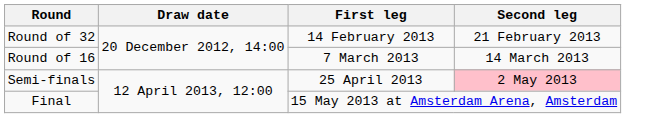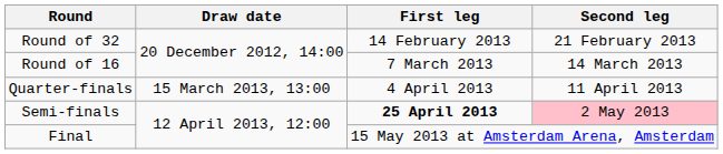 <table class="wikitable" style="text-align:center">
 <tr>
 <th>Round</th>
 <th>Draw date</th>
 <th>First leg</th>
 <th>Second leg</th>
 </tr>
 <tr>
 <td>Round of 32</td>
 <td rowspan=2>20 December 2012, 14:00</td>
 <td>14 February 2013</td>
 <td>21 February 2013</td>
 </tr>
 <tr>
 <td>Round of 16</td>
 <td>7 March 2013</td>
 <td>14 March 2013</td>
 </tr>
 <tr>
+<td>Quarter-finals</td>
+<td>15 March 2013, 13:00</td>
+<td>4 April 2013</td>
+<td>11 April 2013</td>
+</tr>
+<tr>
 <td>Semi-finals</td>
 <td rowspan=2>12 April 2013, 12:00</td>
-<td>25 April 2013</td>
+<td><strong>25 April 2013</strong></td>
 <td style="background: pink;">2 May 2013</td>
 </tr>
 <tr>
 <td>Final</td>
 <td colspan=2>15 May 2013 at <a href='#'>Amsterdam Arena</a>, <a href='#'>Amsterdam</a></td>
 </tr>
 </table>
